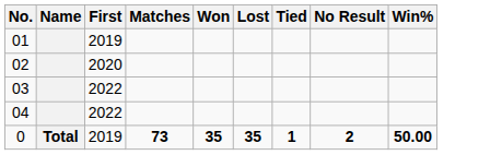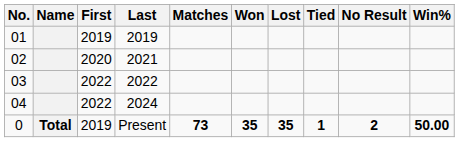 <table class="wikitable plainrowheaders sortable">
 <tr align="center">
 <th scope="col">No.</th>
 <th scope="col">Name</th>
 <th scope="col">First</th>
+<th scope="col">Last</th>
 <th scope="col">Matches</th>
 <th scope="col">Won</th>
 <th scope="col">Lost</th>
 <th scope="col">Tied</th>
 <th scope="col">No Result</th>
 <th scope="col">Win%</th>
 </tr>
 <tr align=center>
 <td><span>0</span>1</td>
 <th scope="row"></th>
+<td>2019</td>
 <td>2019</td>
 <td></td>
 <td></td>
 <td></td>
 <td></td>
 <td></td>
 <td></td>
 </tr>
 <tr align=center>
 <td><span>0</span>2</td>
 <th scope="row"></th>
 <td>2020</td>
+<td>2021</td>
 <td></td>
 <td></td>
 <td></td>
 <td></td>
 <td></td>
 <td></td>
 </tr>
 <tr align=center>
 <td><span>0</span>3</td>
 <th scope="row"></th>
+<td>2022</td>
 <td>2022</td>
 <td></td>
 <td></td>
 <td></td>
 <td></td>
 <td></td>
 <td></td>
 </tr>
 <tr align=center>
 <td><span>0</span>4</td>
 <th scope="row"></th>
 <td>2022</td>
+<td>2024</td>
 <td></td>
 <td></td>
 <td></td>
 <td></td>
 <td></td>
 <td></td>
 </tr>
 <tr align=center>
 <td><span>0</span></td>
 <th scope="row"><strong>Total</strong></th>
 <td>2019</td>
+<td>Present</td>
 <td><strong>73</strong></td>
 <td><strong>35</strong></td>
 <td><strong>35</strong></td>
 <td><strong>1</strong></td>
 <td><strong>2</strong></td>
 <td><strong>50.00</strong></td>
 </tr>
 </table>
